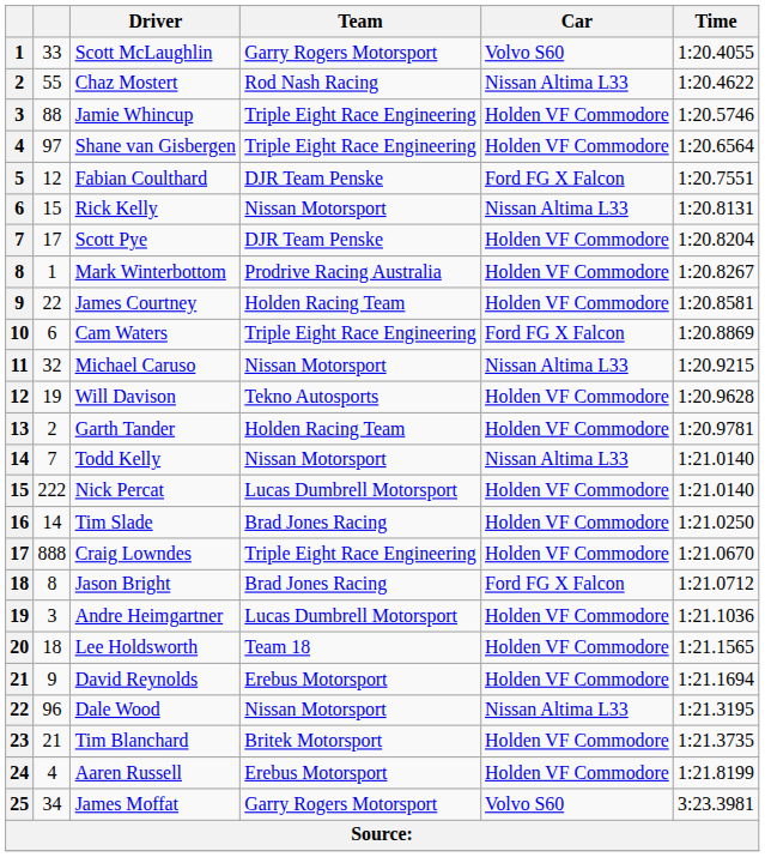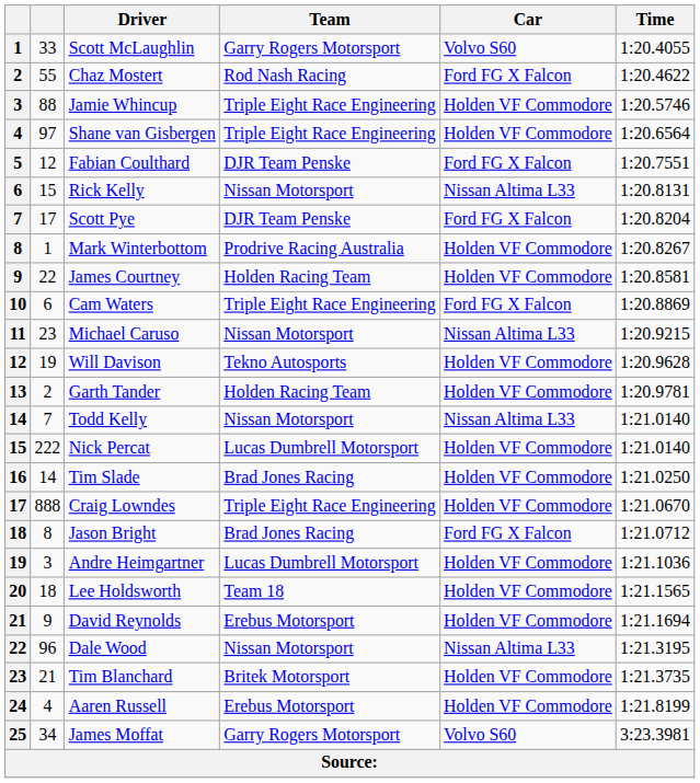 <table class="wikitable" style="font-size: 90%">
 <tr>
 <th></th>
 <th></th>
 <th>Driver</th>
 <th>Team</th>
 <th>Car</th>
 <th>Time</th>
 </tr>
 <tr>
 <th>1</th>
 <td align="center">33</td>
 <td> <a href='#'>Scott McLaughlin</a></td>
 <td><a href='#'>Garry Rogers Motorsport</a></td>
 <td><a href='#'>Volvo S60</a></td>
 <td>1:20.4055</td>
 </tr>
 <tr>
 <th>2</th>
 <td align="center">55</td>
 <td> <a href='#'>Chaz Mostert</a></td>
 <td><a href='#'>Rod Nash Racing</a></td>
-<td><a href='#'>Nissan Altima L33</a></td>
+<td><a href='#'>Ford FG X Falcon</a></td>
 <td>1:20.4622</td>
 </tr>
 <tr>
 <th>3</th>
 <td align="center">88</td>
 <td> <a href='#'>Jamie Whincup</a></td>
 <td><a href='#'>Triple Eight Race Engineering</a></td>
 <td><a href='#'>Holden VF Commodore</a></td>
 <td>1:20.5746</td>
 </tr>
 <tr>
 <th>4</th>
 <td align="center">97</td>
 <td> <a href='#'>Shane van Gisbergen</a></td>
 <td><a href='#'>Triple Eight Race Engineering</a></td>
 <td><a href='#'>Holden VF Commodore</a></td>
 <td>1:20.6564</td>
 </tr>
 <tr>
 <th>5</th>
 <td align="center">12</td>
 <td> <a href='#'>Fabian Coulthard</a></td>
 <td><a href='#'>DJR Team Penske</a></td>
 <td><a href='#'>Ford FG X Falcon</a></td>
 <td>1:20.7551</td>
 </tr>
 <tr>
 <th>6</th>
 <td align="center">15</td>
 <td> <a href='#'>Rick Kelly</a></td>
 <td><a href='#'>Nissan Motorsport</a></td>
 <td><a href='#'>Nissan Altima L33</a></td>
 <td>1:20.8131</td>
 </tr>
 <tr>
 <th>7</th>
 <td align="center">17</td>
 <td> <a href='#'>Scott Pye</a></td>
 <td><a href='#'>DJR Team Penske</a></td>
-<td><a href='#'>Holden VF Commodore</a></td>
+<td><a href='#'>Ford FG X Falcon</a></td>
 <td>1:20.8204</td>
 </tr>
 <tr>
 <th>8</th>
 <td align="center">1</td>
 <td> <a href='#'>Mark Winterbottom</a></td>
 <td><a href='#'>Prodrive Racing Australia</a></td>
 <td><a href='#'>Holden VF Commodore</a></td>
 <td>1:20.8267</td>
 </tr>
 <tr>
 <th>9</th>
 <td align="center">22</td>
 <td> <a href='#'>James Courtney</a></td>
 <td><a href='#'>Holden Racing Team</a></td>
 <td><a href='#'>Holden VF Commodore</a></td>
 <td>1:20.8581</td>
 </tr>
 <tr>
 <th>10</th>
 <td align="center">6</td>
 <td> <a href='#'>Cam Waters</a></td>
 <td><a href='#'>Triple Eight Race Engineering</a></td>
 <td><a href='#'>Ford FG X Falcon</a></td>
 <td>1:20.8869</td>
 </tr>
 <tr>
 <th>11</th>
-<td align="center">32</td>
+<td align="center">23</td>
 <td> <a href='#'>Michael Caruso</a></td>
 <td><a href='#'>Nissan Motorsport</a></td>
 <td><a href='#'>Nissan Altima L33</a></td>
 <td>1:20.9215</td>
 </tr>
 <tr>
 <th>12</th>
 <td align="center">19</td>
 <td> <a href='#'>Will Davison</a></td>
 <td><a href='#'>Tekno Autosports</a></td>
 <td><a href='#'>Holden VF Commodore</a></td>
 <td>1:20.9628</td>
 </tr>
 <tr>
 <th>13</th>
 <td align="center">2</td>
 <td> <a href='#'>Garth Tander</a></td>
 <td><a href='#'>Holden Racing Team</a></td>
 <td><a href='#'>Holden VF Commodore</a></td>
 <td>1:20.9781</td>
 </tr>
 <tr>
 <th>14</th>
 <td align="center">7</td>
 <td> <a href='#'>Todd Kelly</a></td>
 <td><a href='#'>Nissan Motorsport</a></td>
 <td><a href='#'>Nissan Altima L33</a></td>
 <td>1:21.0140</td>
 </tr>
 <tr>
 <th>15</th>
 <td align="center">222</td>
 <td> <a href='#'>Nick Percat</a></td>
 <td><a href='#'>Lucas Dumbrell Motorsport</a></td>
 <td><a href='#'>Holden VF Commodore</a></td>
 <td>1:21.0140</td>
 </tr>
 <tr>
 <th>16</th>
 <td align="center">14</td>
 <td> <a href='#'>Tim Slade</a></td>
 <td><a href='#'>Brad Jones Racing</a></td>
 <td><a href='#'>Holden VF Commodore</a></td>
 <td>1:21.0250</td>
 </tr>
 <tr>
 <th>17</th>
 <td align="center">888</td>
 <td> <a href='#'>Craig Lowndes</a></td>
 <td><a href='#'>Triple Eight Race Engineering</a></td>
 <td><a href='#'>Holden VF Commodore</a></td>
 <td>1:21.0670</td>
 </tr>
 <tr>
 <th>18</th>
 <td align="center">8</td>
 <td> <a href='#'>Jason Bright</a></td>
 <td><a href='#'>Brad Jones Racing</a></td>
 <td><a href='#'>Ford FG X Falcon</a></td>
 <td>1:21.0712</td>
 </tr>
 <tr>
 <th>19</th>
 <td align="center">3</td>
 <td> <a href='#'>Andre Heimgartner</a></td>
 <td><a href='#'>Lucas Dumbrell Motorsport</a></td>
 <td><a href='#'>Holden VF Commodore</a></td>
 <td>1:21.1036</td>
 </tr>
 <tr>
 <th>20</th>
 <td align="center">18</td>
 <td> <a href='#'>Lee Holdsworth</a></td>
 <td><a href='#'>Team 18</a></td>
 <td><a href='#'>Holden VF Commodore</a></td>
 <td>1:21.1565</td>
 </tr>
 <tr>
 <th>21</th>
 <td align="center">9</td>
 <td> <a href='#'>David Reynolds</a></td>
 <td><a href='#'>Erebus Motorsport</a></td>
 <td><a href='#'>Holden VF Commodore</a></td>
 <td>1:21.1694</td>
 </tr>
 <tr>
 <th>22</th>
 <td align="center">96</td>
 <td> <a href='#'>Dale Wood</a></td>
 <td><a href='#'>Nissan Motorsport</a></td>
 <td><a href='#'>Nissan Altima L33</a></td>
 <td>1:21.3195</td>
 </tr>
 <tr>
 <th>23</th>
 <td align="center">21</td>
 <td> <a href='#'>Tim Blanchard</a></td>
 <td><a href='#'>Britek Motorsport</a></td>
 <td><a href='#'>Holden VF Commodore</a></td>
 <td>1:21.3735</td>
 </tr>
 <tr>
 <th>24</th>
 <td align="center">4</td>
 <td> <a href='#'>Aaren Russell</a></td>
 <td><a href='#'>Erebus Motorsport</a></td>
 <td><a href='#'>Holden VF Commodore</a></td>
 <td>1:21.8199</td>
 </tr>
 <tr>
 <th>25</th>
 <td align="center">34</td>
 <td> <a href='#'>James Moffat</a></td>
 <td><a href='#'>Garry Rogers Motorsport</a></td>
 <td><a href='#'>Volvo S60</a></td>
 <td>3:23.3981</td>
 </tr>
 <tr>
 <th colspan="6">Source:</th>
 </tr>
 <tr>
 </tr>
 </table>
